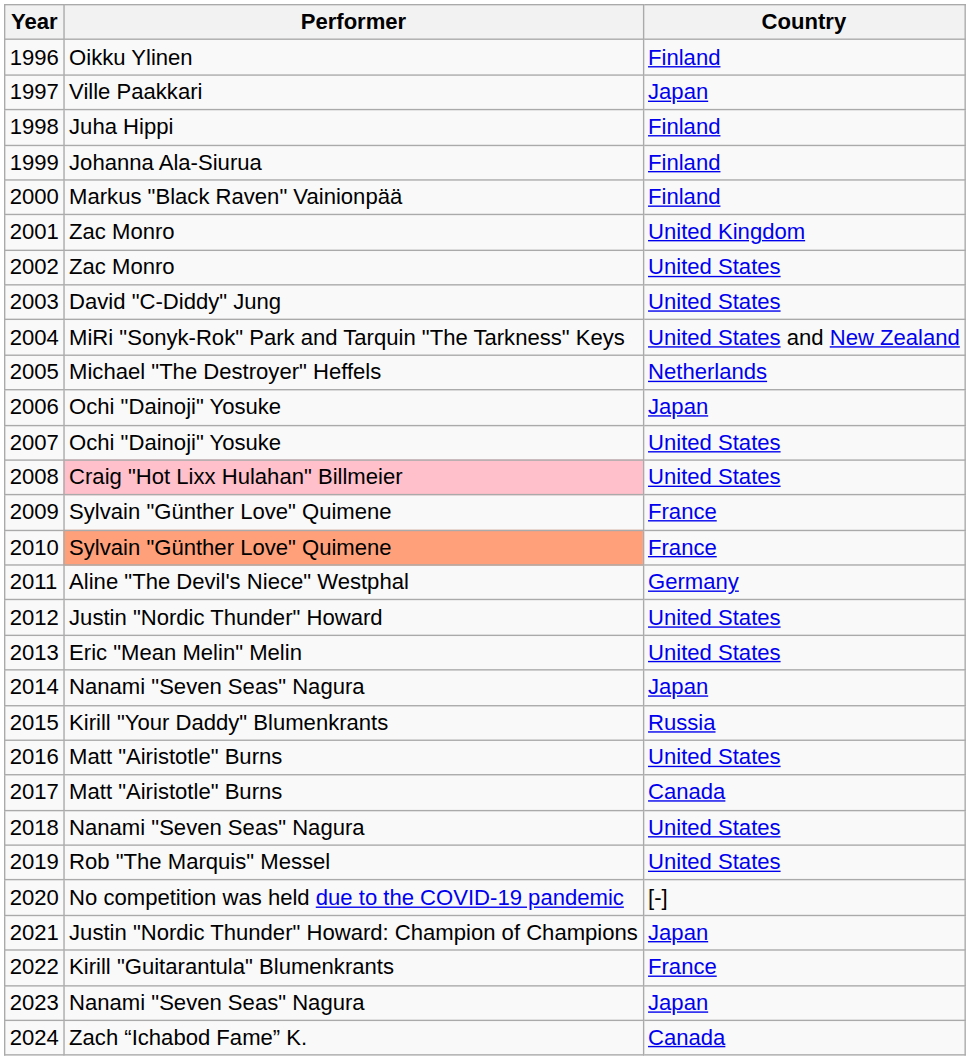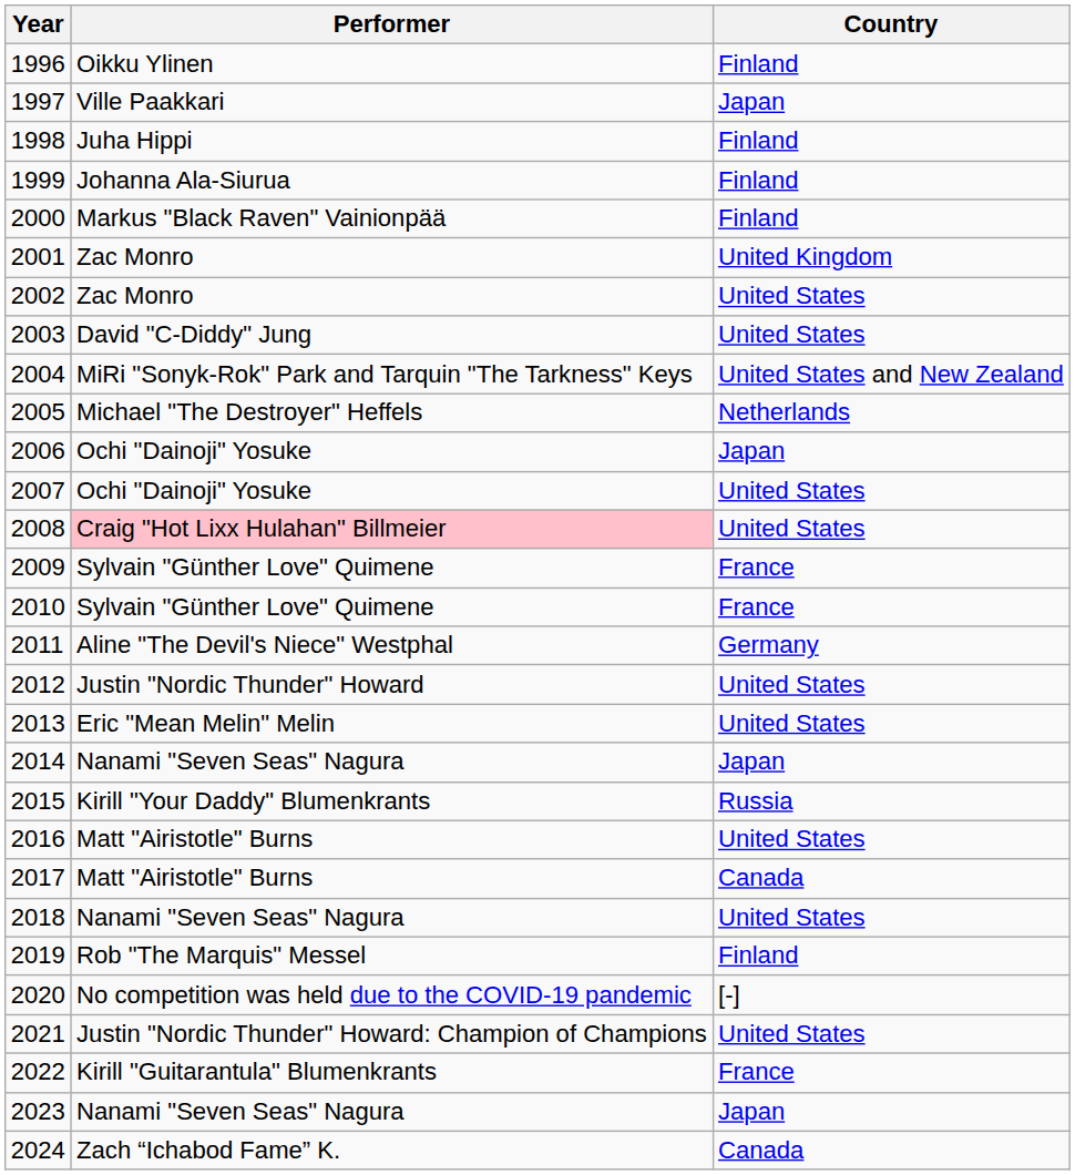 <table class="wikitable sortable">
 <tr>
 <th>Year</th>
 <th>Performer</th>
 <th>Country</th>
 </tr>
 <tr>
 <td>1996</td>
 <td>Oikku Ylinen</td>
 <td><a href='#'>Finland</a></td>
 </tr>
 <tr>
 <td>1997</td>
 <td>Ville Paakkari</td>
 <td><a href='#'>Japan</a></td>
 </tr>
 <tr>
 <td>1998</td>
 <td>Juha Hippi</td>
 <td><a href='#'>Finland</a></td>
 </tr>
 <tr>
 <td>1999</td>
 <td>Johanna Ala-Siurua</td>
 <td><a href='#'>Finland</a></td>
 </tr>
 <tr>
 <td>2000</td>
 <td>Markus "Black Raven" Vainionpää</td>
 <td><a href='#'>Finland</a></td>
 </tr>
 <tr>
 <td>2001</td>
 <td>Zac Monro</td>
 <td><a href='#'>United Kingdom</a></td>
 </tr>
 <tr>
 <td>2002</td>
 <td>Zac Monro</td>
 <td><a href='#'>United States</a></td>
 </tr>
 <tr>
 <td>2003</td>
 <td>David "C-Diddy" Jung</td>
 <td><a href='#'>United States</a></td>
 </tr>
 <tr>
 <td>2004</td>
 <td>MiRi "Sonyk-Rok" Park and Tarquin "The Tarkness" Keys</td>
 <td><a href='#'>United States</a> and <a href='#'>New Zealand</a></td>
 </tr>
 <tr>
 <td>2005</td>
 <td>Michael "The Destroyer" Heffels</td>
 <td><a href='#'>Netherlands</a></td>
 </tr>
 <tr>
 <td>2006</td>
 <td>Ochi "Dainoji" Yosuke</td>
 <td><a href='#'>Japan</a></td>
 </tr>
 <tr>
 <td>2007</td>
 <td>Ochi "Dainoji" Yosuke</td>
 <td><a href='#'>United States</a></td>
 </tr>
 <tr>
 <td>2008</td>
 <td style="background: pink;">Craig "Hot Lixx Hulahan" Billmeier</td>
 <td><a href='#'>United States</a></td>
 </tr>
 <tr>
 <td>2009</td>
 <td>Sylvain "Günther Love" Quimene</td>
 <td><a href='#'>France</a></td>
 </tr>
 <tr>
 <td>2010</td>
-<td style="background: lightsalmon;">Sylvain "Günther Love" Quimene</td>
+<td>Sylvain "Günther Love" Quimene</td>
 <td><a href='#'>France</a></td>
 </tr>
 <tr>
 <td>2011</td>
 <td>Aline "The Devil's Niece" Westphal</td>
 <td><a href='#'>Germany</a></td>
 </tr>
 <tr>
 <td>2012</td>
 <td>Justin "Nordic Thunder" Howard</td>
 <td><a href='#'>United States</a></td>
 </tr>
 <tr>
 <td>2013</td>
 <td>Eric "Mean Melin" Melin</td>
 <td><a href='#'>United States</a></td>
 </tr>
 <tr>
 <td>2014</td>
 <td>Nanami "Seven Seas" Nagura</td>
 <td><a href='#'>Japan</a></td>
 </tr>
 <tr>
 <td>2015</td>
 <td>Kirill "Your Daddy" Blumenkrants</td>
 <td><a href='#'>Russia</a></td>
 </tr>
 <tr>
 <td>2016</td>
 <td>Matt "Airistotle" Burns</td>
 <td><a href='#'>United States</a></td>
 </tr>
 <tr>
 <td>2017</td>
 <td>Matt "Airistotle" Burns</td>
 <td><a href='#'>Canada</a></td>
 </tr>
 <tr>
 <td>2018</td>
 <td>Nanami "Seven Seas" Nagura</td>
 <td><a href='#'>United States</a></td>
 </tr>
 <tr>
 <td>2019</td>
 <td>Rob "The Marquis" Messel</td>
-<td><a href='#'>United States</a></td>
+<td><a href='#'>Finland</a></td>
 </tr>
 <tr>
 <td>2020</td>
 <td>No competition was held <a href='#'>due to the COVID-19 pandemic</a></td>
 <td>[-]</td>
 </tr>
 <tr>
 <td>2021</td>
 <td>Justin "Nordic Thunder" Howard: Champion of Champions</td>
-<td><a href='#'>Japan</a></td>
+<td><a href='#'>United States</a></td>
 </tr>
 <tr>
 <td>2022</td>
 <td>Kirill "Guitarantula" Blumenkrants</td>
 <td><a href='#'>France</a></td>
 </tr>
 <tr>
 <td>2023</td>
 <td>Nanami "Seven Seas" Nagura</td>
 <td><a href='#'>Japan</a></td>
 </tr>
 <tr>
 <td>2024</td>
 <td>Zach “Ichabod Fame” K.</td>
 <td><a href='#'>Canada</a></td>
 </tr>
 </table>
